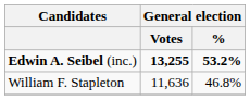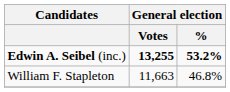 <table class=wikitable>
 <tr>
 <th colspan=1><strong>Candidates</strong></th>
 <th colspan=2><strong>General election</strong><br></th>
 </tr>
 <tr>
 <th></th>
 <th>Votes</th>
 <th>%</th>
 </tr>
 <tr>
 <td><strong>Edwin A. Seibel</strong> (inc.)</td>
 <td align="right"><strong>13,255</strong></td>
 <td align="right"><strong>53.2%</strong></td>
 </tr>
 <tr>
 <td>William F. Stapleton</td>
-<td align="right">11,636</td>
+<td align="right">11,663</td>
 <td align="right">46.8%</td>
 </tr>
 <tr>
 </tr>
 </table>
